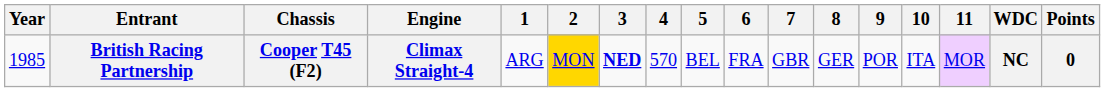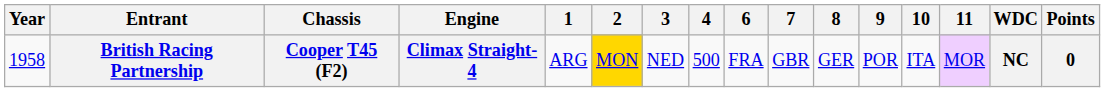 <table class="wikitable" style="text-align:center; font-size:90%">
 <tr>
 <th>Year</th>
 <th>Entrant</th>
 <th>Chassis</th>
 <th>Engine</th>
 <th>1</th>
 <th>2</th>
 <th>3</th>
 <th>4</th>
-<th>5</th>
 <th>6</th>
 <th>7</th>
 <th>8</th>
 <th>9</th>
 <th>10</th>
 <th>11</th>
 <th>WDC</th>
 <th>Points</th>
 </tr>
 <tr>
-<td><a href='#'>1985</a></td>
+<td><a href='#'>1958</a></td>
 <th><a href='#'>British Racing Partnership</a></th>
 <th><a href='#'>Cooper</a> <a href='#'>T45</a> (F2)</th>
 <th><a href='#'>Climax</a> <a href='#'>Straight-4</a></th>
 <td><a href='#'>ARG</a></td>
 <td style="background: gold;"><a href='#'>MON</a></td>
-<td><strong><a href='#'>NED</a></strong></td>
-<td><a href='#'>570</a></td>
-<td><a href='#'>BEL</a></td>
+<td><a href='#'>NED</a></td>
+<td><a href='#'>500</a></td>
 <td><a href='#'>FRA</a></td>
 <td><a href='#'>GBR</a></td>
 <td><a href='#'>GER</a></td>
 <td><a href='#'>POR</a></td>
 <td><a href='#'>ITA</a></td>
 <td style="background:#EFCFFF;"><a href='#'>MOR</a><br></td>
 <th>NC</th>
 <th>0</th>
 </tr>
 </table>
